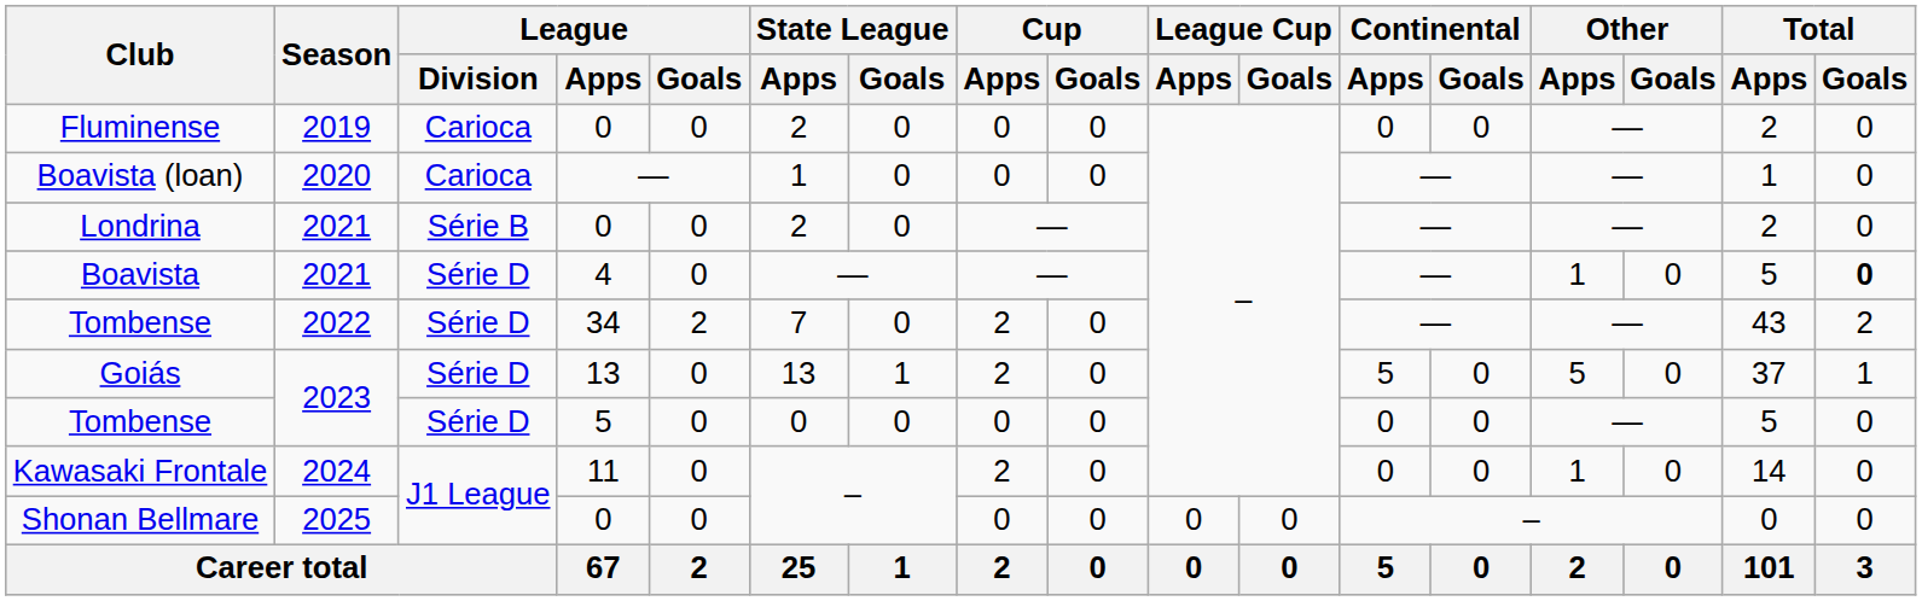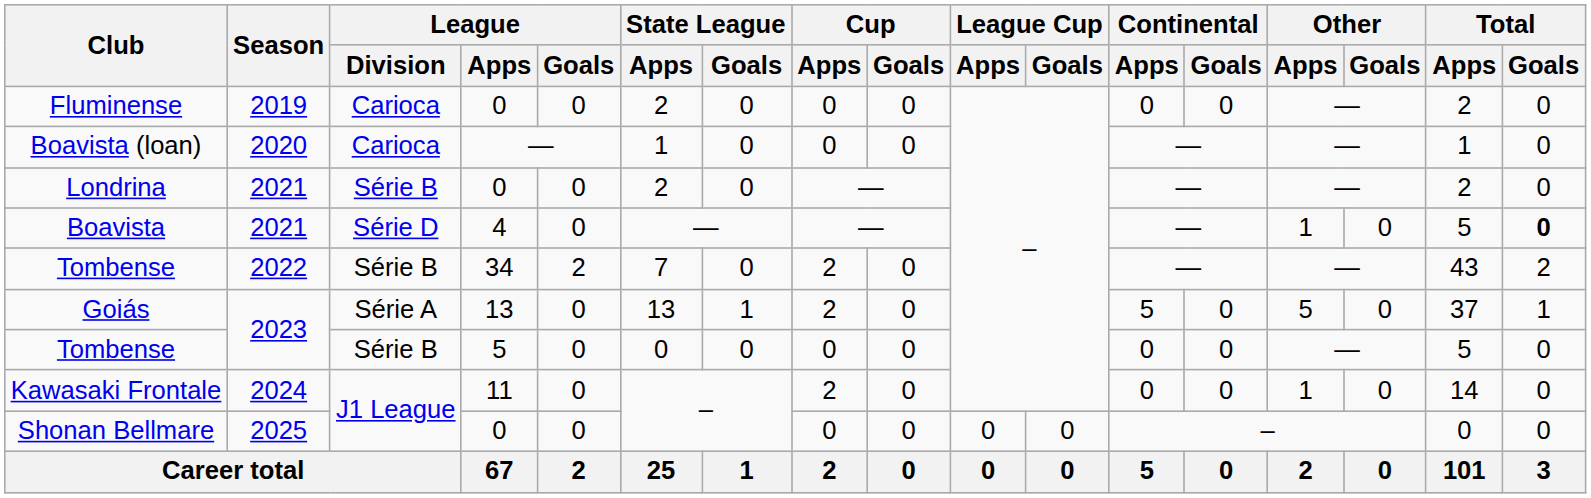 <table class="wikitable" style="text-align: center">
 <tr>
 <th rowspan="2">Club</th>
 <th rowspan="2">Season</th>
 <th colspan="3">League</th>
 <th colspan="2">State League</th>
 <th colspan="2">Cup</th>
 <th colspan="2">League Cup</th>
 <th colspan="2">Continental</th>
 <th colspan="2">Other</th>
 <th colspan="2">Total</th>
 </tr>
 <tr>
 <th>Division</th>
 <th>Apps</th>
 <th>Goals</th>
 <th>Apps</th>
 <th>Goals</th>
 <th>Apps</th>
 <th>Goals</th>
 <th>Apps</th>
 <th>Goals</th>
 <th>Apps</th>
 <th>Goals</th>
 <th>Apps</th>
 <th>Goals</th>
 <th>Apps</th>
 <th>Goals</th>
 </tr>
 <tr>
 <td><a href='#'>Fluminense</a></td>
 <td><a href='#'>2019</a></td>
 <td><a href='#'>Carioca</a></td>
 <td>0</td>
 <td>0</td>
 <td>2</td>
 <td>0</td>
 <td>0</td>
 <td>0</td>
 <td rowspan="8" colspan="2">–</td>
 <td>0</td>
 <td>0</td>
 <td colspan="2">—</td>
 <td>2</td>
 <td>0</td>
 </tr>
 <tr>
 <td><a href='#'>Boavista</a> (loan)</td>
 <td><a href='#'>2020</a></td>
 <td><a href='#'>Carioca</a></td>
 <td colspan="2">—</td>
 <td>1</td>
 <td>0</td>
 <td>0</td>
 <td>0</td>
 <td colspan="2">—</td>
 <td colspan="2">—</td>
 <td>1</td>
 <td>0</td>
 </tr>
 <tr>
 <td><a href='#'>Londrina</a></td>
 <td><a href='#'>2021</a></td>
 <td><a href='#'>Série B</a></td>
 <td>0</td>
 <td>0</td>
 <td>2</td>
 <td>0</td>
 <td colspan="2">—</td>
 <td colspan="2">—</td>
 <td colspan="2">—</td>
 <td>2</td>
 <td>0</td>
 </tr>
 <tr>
 <td><a href='#'>Boavista</a></td>
 <td><a href='#'>2021</a></td>
 <td><a href='#'>Série D</a></td>
 <td>4</td>
 <td>0</td>
 <td colspan="2">—</td>
 <td colspan="2">—</td>
 <td colspan="2">—</td>
 <td>1</td>
 <td>0</td>
 <td>5</td>
 <td><strong>0</strong></td>
 </tr>
 <tr>
 <td><a href='#'>Tombense</a></td>
 <td><a href='#'>2022</a></td>
-<td><a href='#'>Série D</a></td>
+<td>Série B</td>
 <td>34</td>
 <td>2</td>
 <td>7</td>
 <td>0</td>
 <td>2</td>
 <td>0</td>
 <td colspan="2">—</td>
 <td colspan="2">—</td>
 <td>43</td>
 <td>2</td>
 </tr>
 <tr>
 <td><a href='#'>Goiás</a></td>
 <td rowspan="2"><a href='#'>2023</a></td>
-<td><a href='#'>Série D</a></td>
+<td>Série A</td>
 <td>13</td>
 <td>0</td>
 <td>13</td>
 <td>1</td>
 <td>2</td>
 <td>0</td>
 <td>5</td>
 <td>0</td>
 <td>5</td>
 <td>0</td>
 <td>37</td>
 <td>1</td>
 </tr>
 <tr>
 <td><a href='#'>Tombense</a></td>
-<td><a href='#'>Série D</a></td>
+<td>Série B</td>
 <td>5</td>
 <td>0</td>
 <td>0</td>
 <td>0</td>
 <td>0</td>
 <td>0</td>
 <td>0</td>
 <td>0</td>
 <td colspan="2">—</td>
 <td>5</td>
 <td>0</td>
 </tr>
 <tr>
 <td><a href='#'>Kawasaki Frontale</a></td>
 <td><a href='#'>2024</a></td>
 <td rowspan="2"><a href='#'>J1 League</a></td>
 <td>11</td>
 <td>0</td>
 <td rowspan="2" colspan="2">–</td>
 <td>2</td>
 <td>0</td>
 <td>0</td>
 <td>0</td>
 <td>1</td>
 <td>0</td>
 <td>14</td>
 <td>0</td>
 </tr>
 <tr>
 <td><a href='#'>Shonan Bellmare</a></td>
 <td><a href='#'>2025</a></td>
 <td>0</td>
 <td>0</td>
 <td>0</td>
 <td>0</td>
 <td>0</td>
 <td>0</td>
 <td colspan="4">–</td>
 <td>0</td>
 <td>0</td>
 </tr>
 <tr>
 <th colspan="3"><strong>Career total</strong></th>
 <th>67</th>
 <th>2</th>
 <th>25</th>
 <th>1</th>
 <th>2</th>
 <th>0</th>
 <th>0</th>
 <th>0</th>
 <th>5</th>
 <th>0</th>
 <th>2</th>
 <th>0</th>
 <th>101</th>
 <th>3</th>
 </tr>
 </table>
